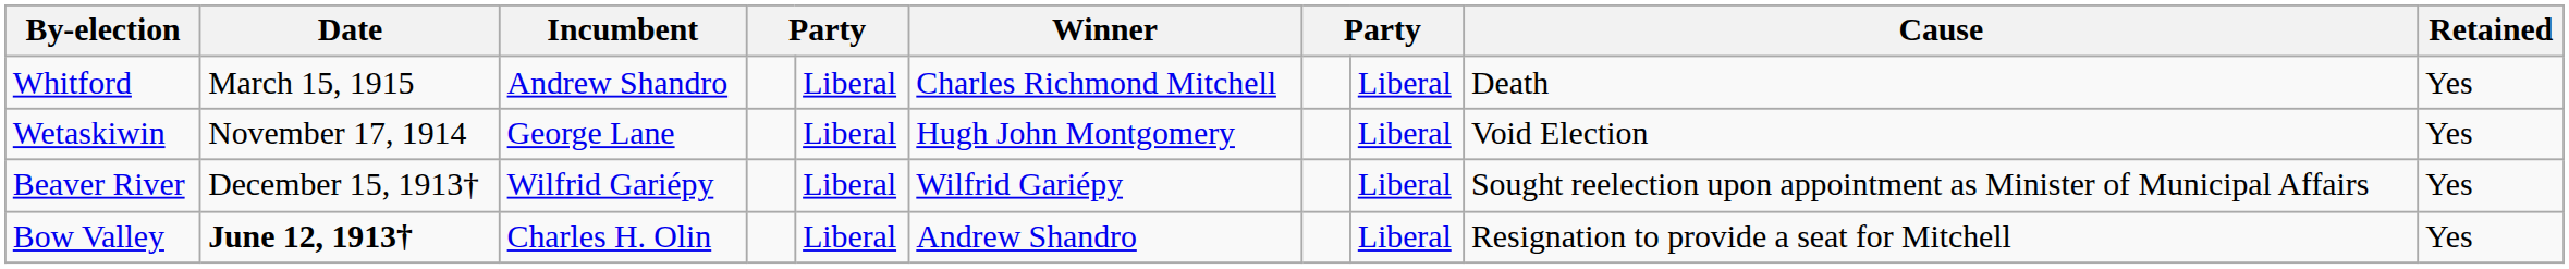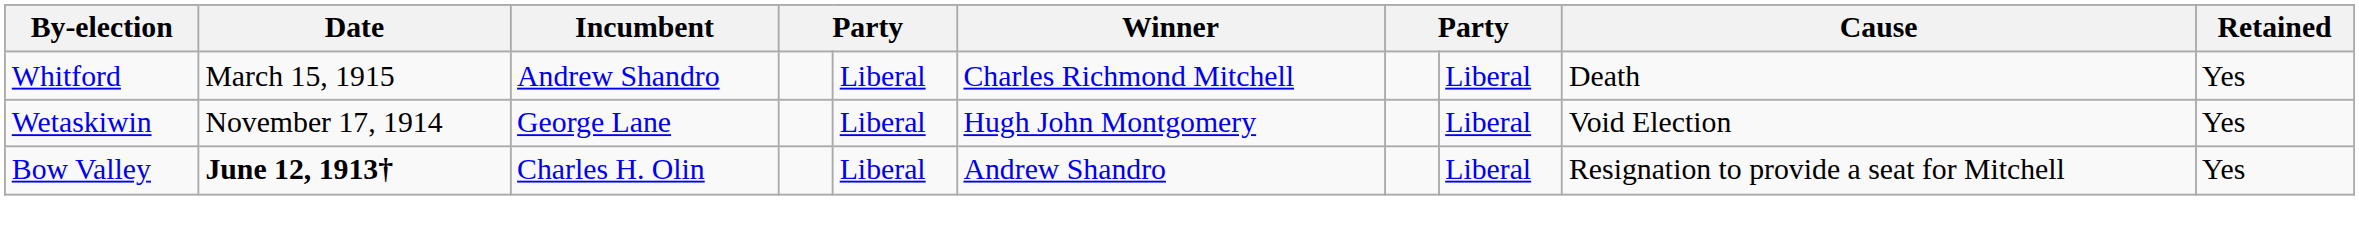 <table class=wikitable style="width:100%">
 <tr>
 <th>By-election</th>
 <th>Date</th>
 <th>Incumbent</th>
 <th colspan=2>Party</th>
 <th>Winner</th>
 <th colspan=2>Party</th>
 <th>Cause</th>
 <th>Retained</th>
 </tr>
 <tr>
 <td><a href='#'>Whitford</a></td>
 <td>March 15, 1915</td>
 <td><a href='#'>Andrew Shandro</a></td>
 <td>    </td>
 <td><a href='#'>Liberal</a></td>
 <td><a href='#'>Charles Richmond Mitchell</a></td>
 <td>    </td>
 <td><a href='#'>Liberal</a></td>
 <td>Death</td>
 <td>Yes</td>
 </tr>
 <tr>
 <td><a href='#'>Wetaskiwin</a></td>
 <td>November 17, 1914</td>
 <td><a href='#'>George Lane</a></td>
 <td>    </td>
 <td><a href='#'>Liberal</a></td>
 <td><a href='#'>Hugh John Montgomery</a></td>
 <td>    </td>
 <td><a href='#'>Liberal</a></td>
 <td>Void Election</td>
 <td>Yes</td>
 </tr>
 <tr>
-<td><a href='#'>Beaver River</a></td>
-<td>December 15, 1913†</td>
-<td><a href='#'>Wilfrid Gariépy</a></td>
-<td>    </td>
-<td><a href='#'>Liberal</a></td>
-<td><a href='#'>Wilfrid Gariépy</a></td>
-<td>    </td>
-<td><a href='#'>Liberal</a></td>
-<td>Sought reelection upon appointment as Minister of Municipal Affairs</td>
-<td>Yes</td>
-</tr>
-<tr>
 <td><a href='#'>Bow Valley</a></td>
 <td><strong>June 12, 1913†</strong></td>
 <td><a href='#'>Charles H. Olin</a></td>
 <td>    </td>
 <td><a href='#'>Liberal</a></td>
 <td><a href='#'>Andrew Shandro</a></td>
 <td>    </td>
 <td><a href='#'>Liberal</a></td>
 <td>Resignation to provide a seat for Mitchell</td>
 <td>Yes</td>
 </tr>
 </table>
